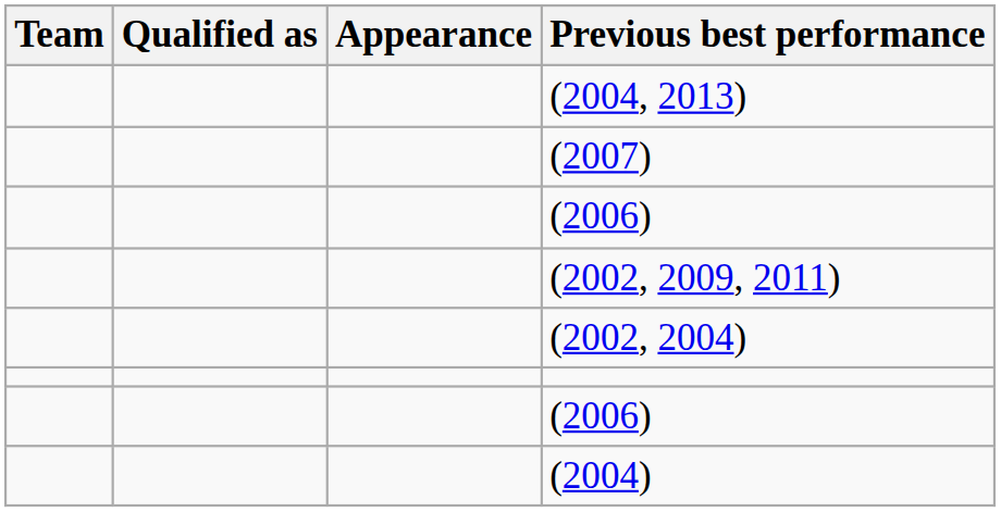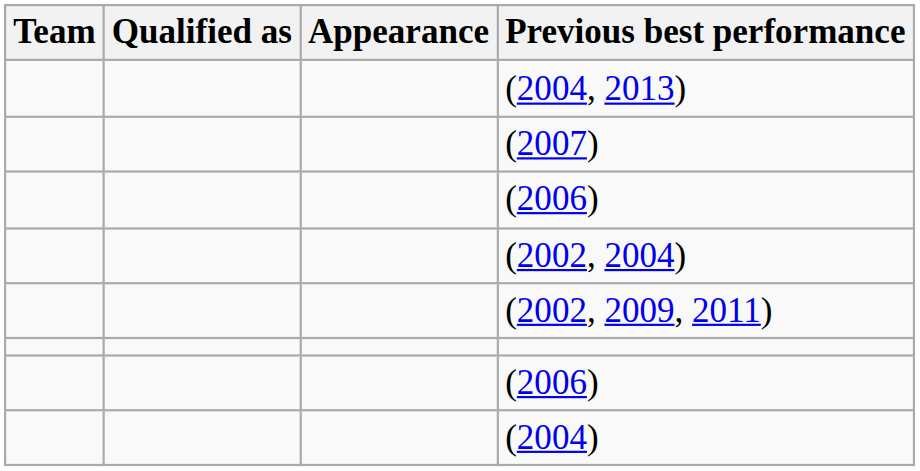 <table class="wikitable sortable">
 <tr>
 <th>Team</th>
 <th>Qualified as</th>
 <th>Appearance</th>
 <th>Previous best performance</th>
 </tr>
 <tr>
 <td></td>
 <td></td>
 <td></td>
 <td> (<a href='#'>2004</a>, <a href='#'>2013</a>)</td>
 </tr>
 <tr>
 <td></td>
 <td></td>
 <td></td>
 <td> (<a href='#'>2007</a>)</td>
 </tr>
 <tr>
 <td></td>
 <td></td>
 <td></td>
 <td> (<a href='#'>2006</a>)</td>
 </tr>
 <tr>
 <td></td>
 <td></td>
 <td></td>
-<td> (<a href='#'>2002</a>, <a href='#'>2009</a>, <a href='#'>2011</a>)</td>
+<td> (<a href='#'>2002</a>, <a href='#'>2004</a>)</td>
 </tr>
 <tr>
 <td></td>
 <td></td>
 <td></td>
-<td> (<a href='#'>2002</a>, <a href='#'>2004</a>)</td>
+<td> (<a href='#'>2002</a>, <a href='#'>2009</a>, <a href='#'>2011</a>)</td>
 </tr>
 <tr>
 <td></td>
 <td></td>
 <td></td>
 <td></td>
 </tr>
 <tr>
 <td></td>
 <td></td>
 <td></td>
 <td> (<a href='#'>2006</a>)</td>
 </tr>
 <tr>
 <td></td>
 <td></td>
 <td></td>
 <td> (<a href='#'>2004</a>)</td>
 </tr>
 </table>
